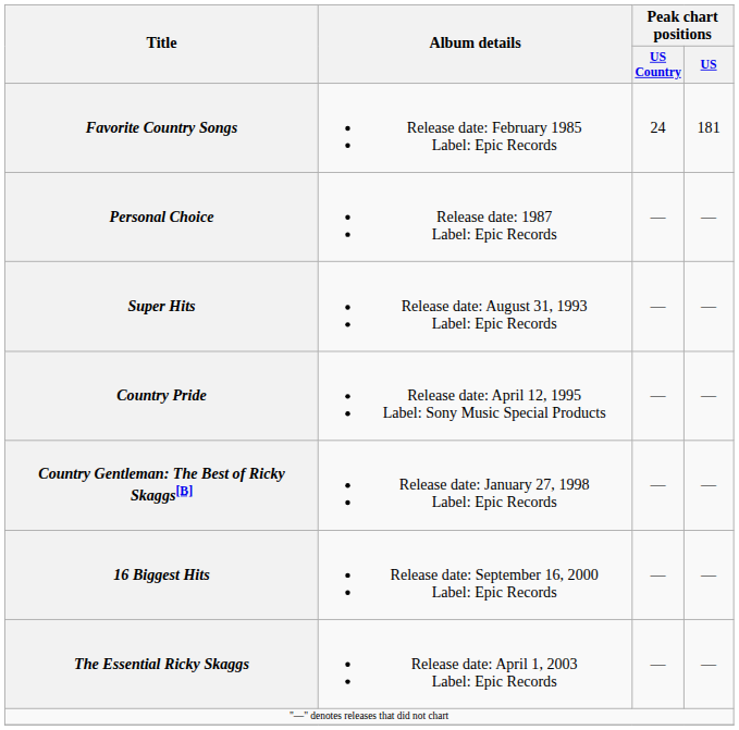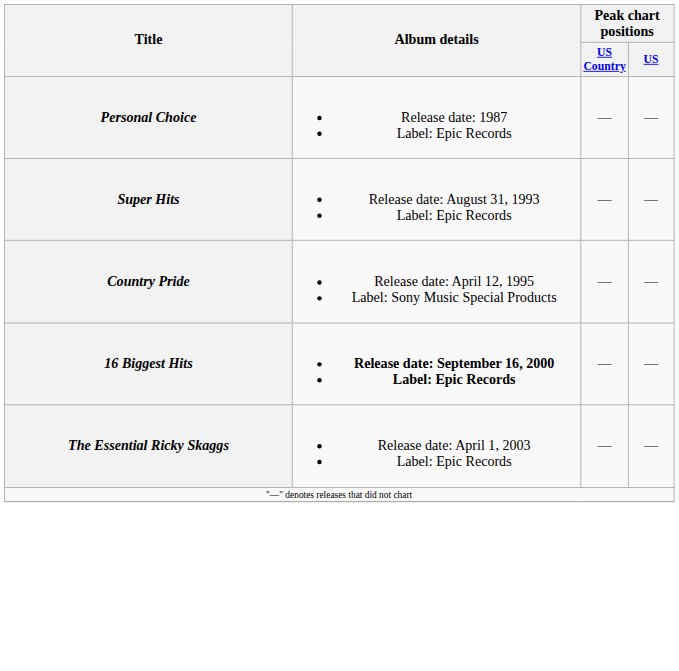 <table class="wikitable plainrowheaders" style="text-align:center;">
 <tr>
 <th rowspan="2" style="width:20em;">Title</th>
 <th rowspan="2" style="width:20em;">Album details</th>
 <th colspan="2">Peak chart<br>positions</th>
 </tr>
 <tr style="font-size:smaller;">
 <th width="45"><a href='#'>US Country</a></th>
 <th width="45"><a href='#'>US</a></th>
-</tr>
-<tr>
-<th scope="row"><em>Favorite Country Songs</em></th>
-<td><br><ul><li>Release date: February 1985</li><li>Label: Epic Records</li></ul></td>
-<td>24</td>
-<td>181</td>
 </tr>
 <tr>
 <th scope="row"><em>Personal Choice</em></th>
 <td><br><ul><li>Release date: 1987</li><li>Label: Epic Records</li></ul></td>
 <td>—</td>
 <td>—</td>
 </tr>
 <tr>
 <th scope="row"><em>Super Hits</em></th>
 <td><br><ul><li>Release date: August 31, 1993</li><li>Label: Epic Records</li></ul></td>
 <td>—</td>
 <td>—</td>
 </tr>
 <tr>
 <th scope="row"><em>Country Pride</em></th>
 <td><br><ul><li>Release date: April 12, 1995</li><li>Label: Sony Music Special Products</li></ul></td>
 <td>—</td>
 <td>—</td>
 </tr>
 <tr>
-<th scope="row"><em>Country Gentleman: The Best of Ricky Skaggs</em><sup><span></span><a href='#'><strong>[B]</strong></a></sup></th>
-<td><br><ul><li>Release date: January 27, 1998</li><li>Label: Epic Records</li></ul></td>
-<td>—</td>
-<td>—</td>
-</tr>
-<tr>
 <th scope="row"><em>16 Biggest Hits</em></th>
-<td><br><ul><li>Release date: September 16, 2000</li><li>Label: Epic Records</li></ul></td>
+<td><strong><br><ul><li>Release date: September 16, 2000</li><li>Label: Epic Records</li></ul></strong></td>
 <td>—</td>
 <td>—</td>
 </tr>
 <tr>
 <th scope="row"><em>The Essential Ricky Skaggs</em></th>
 <td><br><ul><li>Release date: April 1, 2003</li><li>Label: Epic Records</li></ul></td>
 <td>—</td>
 <td>—</td>
 </tr>
 <tr>
 <td colspan="4" style="font-size:8pt">"—" denotes releases that did not chart</td>
 </tr>
 <tr>
 </tr>
 </table>
